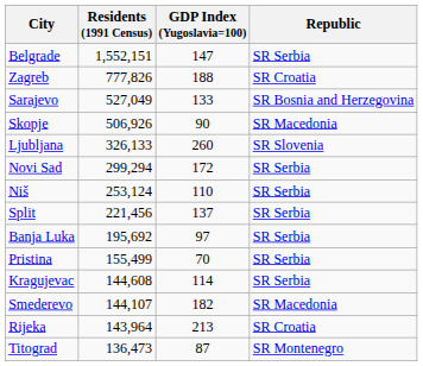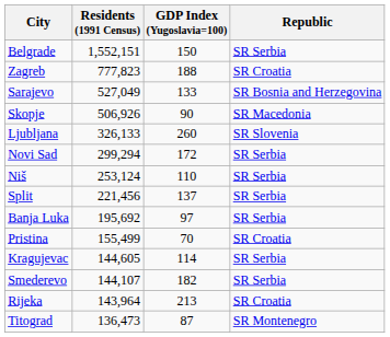 <table class="wikitable sortable" style="text-align: center;">
 <tr align="center" valign="middle">
 <th class="unsortable">City</th>
 <th>Residents<br><small>(1991 Census)</small></th>
 <th>GDP Index<br><small>(Yugoslavia=100)</small></th>
 <th class="unsortable">Republic</th>
 </tr>
 <tr>
 <td align="left"><a href='#'>Belgrade</a></td>
 <td align="right">1,552,151</td>
-<td>147</td>
+<td>150</td>
 <td align="left"><a href='#'>SR Serbia</a></td>
 </tr>
 <tr>
 <td align="left"><a href='#'>Zagreb</a></td>
-<td align="right">777,826</td>
+<td align="right">777,823</td>
 <td>188</td>
 <td align="left"><a href='#'>SR Croatia</a></td>
 </tr>
 <tr>
 <td align="left"><a href='#'>Sarajevo</a></td>
 <td align="right">527,049</td>
 <td>133</td>
 <td align="left"><a href='#'>SR Bosnia and Herzegovina</a></td>
 </tr>
 <tr>
 <td align="left"><a href='#'>Skopje</a></td>
 <td align="right">506,926</td>
 <td>90</td>
 <td align="left"><a href='#'>SR Macedonia</a></td>
 </tr>
 <tr>
 <td align="left"><a href='#'>Ljubljana</a></td>
 <td align="right">326,133</td>
 <td>260</td>
 <td align="left"><a href='#'>SR Slovenia</a></td>
 </tr>
 <tr>
 <td align="left"><a href='#'>Novi Sad</a></td>
 <td align="right">299,294</td>
 <td>172</td>
 <td align="left"><a href='#'>SR Serbia</a></td>
 </tr>
 <tr>
 <td align="left"><a href='#'>Niš</a></td>
 <td align="right">253,124</td>
 <td>110</td>
 <td align="left"><a href='#'>SR Serbia</a></td>
 </tr>
 <tr>
 <td align="left"><a href='#'>Split</a></td>
 <td align="right">221,456</td>
 <td>137</td>
 <td align="left"><a href='#'>SR Serbia</a></td>
 </tr>
 <tr>
 <td align="left"><a href='#'>Banja Luka</a></td>
 <td align="right">195,692</td>
 <td>97</td>
 <td align="left"><a href='#'>SR Serbia</a></td>
 </tr>
 <tr>
 <td align="left"><a href='#'>Pristina</a></td>
 <td align="right">155,499</td>
 <td>70</td>
-<td align="left"><a href='#'>SR Serbia</a></td>
+<td align="left"><a href='#'>SR Croatia</a></td>
 </tr>
 <tr>
 <td align="left"><a href='#'>Kragujevac</a></td>
-<td align="right">144,608</td>
+<td align="right">144,605</td>
 <td>114</td>
 <td align="left"><a href='#'>SR Serbia</a></td>
 </tr>
 <tr>
 <td align="left"><a href='#'>Smederevo</a></td>
 <td align="right">144,107</td>
 <td>182</td>
-<td align="left"><a href='#'>SR Macedonia</a></td>
+<td align="left"><a href='#'>SR Serbia</a></td>
 </tr>
 <tr>
 <td align="left"><a href='#'>Rijeka</a></td>
 <td align="right">143,964</td>
 <td>213</td>
 <td align="left"><a href='#'>SR Croatia</a></td>
 </tr>
 <tr>
 <td align="left"><a href='#'>Titograd</a></td>
 <td align="right">136,473</td>
 <td>87</td>
 <td align="left"><a href='#'>SR Montenegro</a></td>
 </tr>
 </table>
